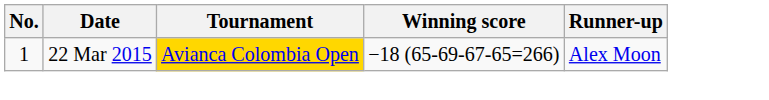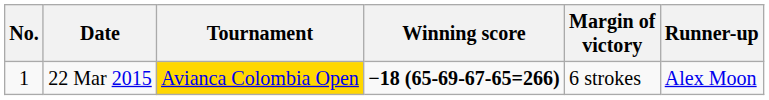 <table class="wikitable" style="font-size:95%;">
 <tr>
 <th>No.</th>
 <th>Date</th>
 <th>Tournament</th>
 <th>Winning score</th>
+<th>Margin of<br>victory</th>
 <th>Runner-up</th>
 </tr>
 <tr>
 <td align=center>1</td>
 <td align=right>22 Mar <a href='#'>2015</a></td>
 <td style="background: gold;"><a href='#'>Avianca Colombia Open</a></td>
-<td>−18 (65-69-67-65=266)</td>
+<td><strong>−18 (65-69-67-65=266)</strong></td>
+<td>6 strokes</td>
 <td> <a href='#'>Alex Moon</a></td>
 </tr>
 </table>
